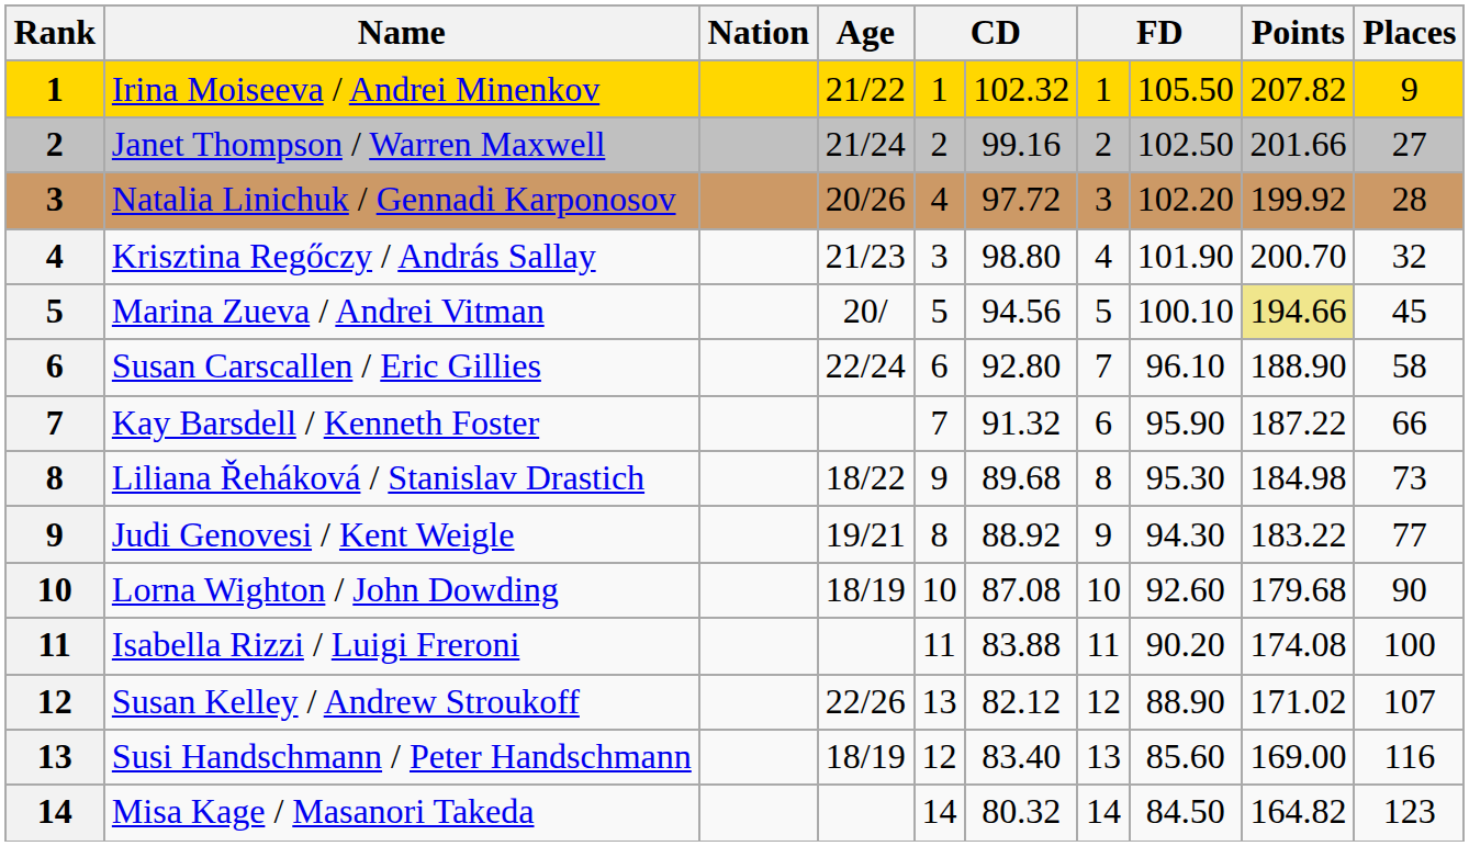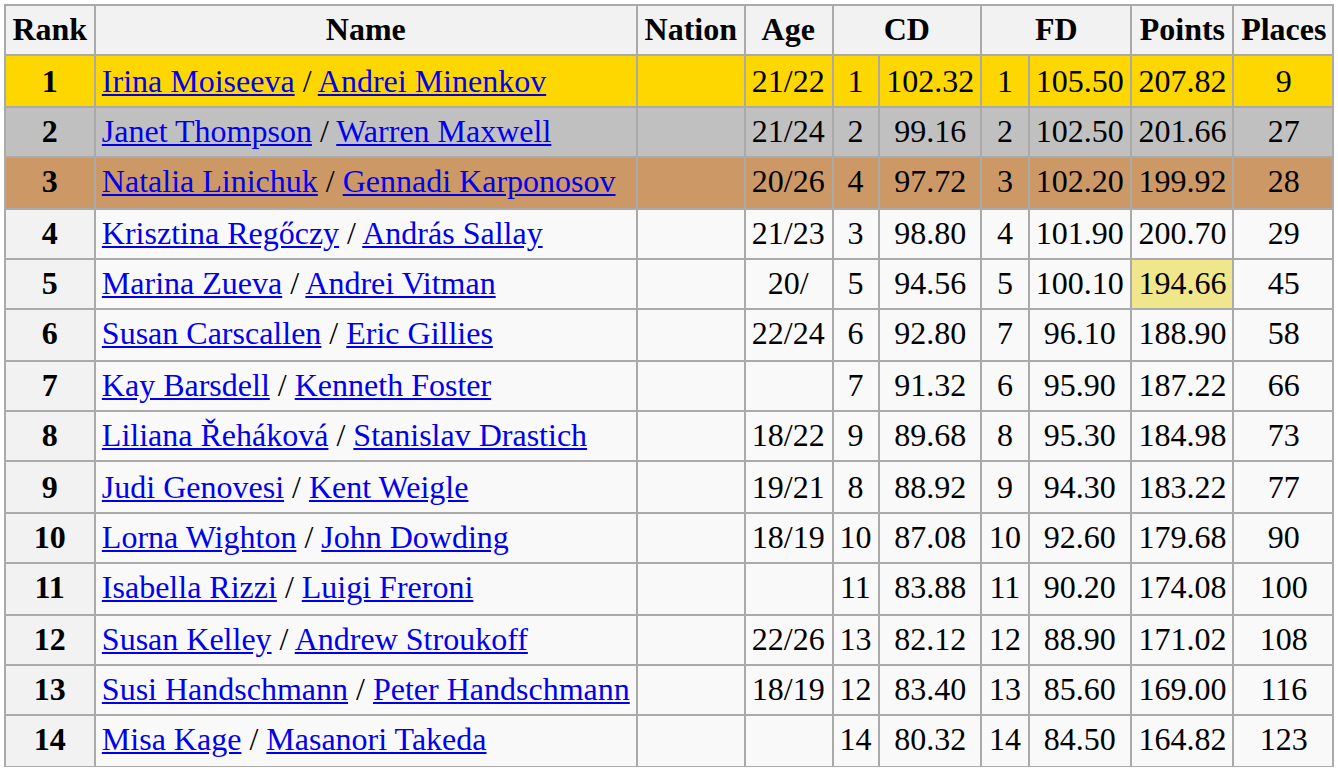 <table class="wikitable">
 <tr>
 <th>Rank</th>
 <th>Name</th>
 <th>Nation</th>
 <th>Age</th>
 <th colspan=2>CD</th>
 <th colspan=2>FD</th>
 <th>Points</th>
 <th>Places</th>
 </tr>
 <tr bgcolor=gold>
 <td align=center><strong>1</strong></td>
 <td><a href='#'>Irina Moiseeva</a> / <a href='#'>Andrei Minenkov</a></td>
 <td></td>
 <td align=center>21/22</td>
 <td align=center>1</td>
 <td align=center>102.32</td>
 <td align=center>1</td>
 <td align=center>105.50</td>
 <td align=center>207.82</td>
 <td align=center>9</td>
 </tr>
 <tr bgcolor=silver>
 <td align=center><strong>2</strong></td>
 <td><a href='#'>Janet Thompson</a> / <a href='#'>Warren Maxwell</a></td>
 <td></td>
 <td align=center>21/24</td>
 <td align=center>2</td>
 <td align=center>99.16</td>
 <td align=center>2</td>
 <td align=center>102.50</td>
 <td align=center>201.66</td>
 <td align=center>27</td>
 </tr>
 <tr bgcolor=cc9966>
 <td align=center><strong>3</strong></td>
 <td><a href='#'>Natalia Linichuk</a> / <a href='#'>Gennadi Karponosov</a></td>
 <td></td>
 <td align=center>20/26</td>
 <td align=center>4</td>
 <td align=center>97.72</td>
 <td align=center>3</td>
 <td align=center>102.20</td>
 <td align=center>199.92</td>
 <td align=center>28</td>
 </tr>
 <tr>
 <th>4</th>
 <td><a href='#'>Krisztina Regőczy</a> / <a href='#'>András Sallay</a></td>
 <td></td>
 <td align=center>21/23</td>
 <td align=center>3</td>
 <td align=center>98.80</td>
 <td align=center>4</td>
 <td align=center>101.90</td>
 <td align=center>200.70</td>
-<td align=center>32</td>
+<td align=center>29</td>
 </tr>
 <tr>
 <th>5</th>
 <td><a href='#'>Marina Zueva</a> / <a href='#'>Andrei Vitman</a></td>
 <td></td>
 <td align=center>20/</td>
 <td align=center>5</td>
 <td align=center>94.56</td>
 <td align=center>5</td>
 <td align=center>100.10</td>
 <td align=center style="background: khaki;">194.66</td>
 <td align=center>45</td>
 </tr>
 <tr>
 <th>6</th>
 <td><a href='#'>Susan Carscallen</a> / <a href='#'>Eric Gillies</a></td>
 <td></td>
 <td align=center>22/24</td>
 <td align=center>6</td>
 <td align=center>92.80</td>
 <td align=center>7</td>
 <td align=center>96.10</td>
 <td align=center>188.90</td>
 <td align=center>58</td>
 </tr>
 <tr>
 <th>7</th>
 <td><a href='#'>Kay Barsdell</a> / <a href='#'>Kenneth Foster</a></td>
 <td></td>
 <td align=center></td>
 <td align=center>7</td>
 <td align=center>91.32</td>
 <td align=center>6</td>
 <td align=center>95.90</td>
 <td align=center>187.22</td>
 <td align=center>66</td>
 </tr>
 <tr>
 <th>8</th>
 <td><a href='#'>Liliana Řeháková</a> / <a href='#'>Stanislav Drastich</a></td>
 <td></td>
 <td align=center>18/22</td>
 <td align=center>9</td>
 <td align=center>89.68</td>
 <td align=center>8</td>
 <td align=center>95.30</td>
 <td align=center>184.98</td>
 <td align=center>73</td>
 </tr>
 <tr>
 <th>9</th>
 <td><a href='#'>Judi Genovesi</a> / <a href='#'>Kent Weigle</a></td>
 <td></td>
 <td align=center>19/21</td>
 <td align=center>8</td>
 <td align=center>88.92</td>
 <td align=center>9</td>
 <td align=center>94.30</td>
 <td align=center>183.22</td>
 <td align=center>77</td>
 </tr>
 <tr>
 <th>10</th>
 <td><a href='#'>Lorna Wighton</a> / <a href='#'>John Dowding</a></td>
 <td></td>
 <td align=center>18/19</td>
 <td align=center>10</td>
 <td align=center>87.08</td>
 <td align=center>10</td>
 <td align=center>92.60</td>
 <td align=center>179.68</td>
 <td align=center>90</td>
 </tr>
 <tr>
 <th>11</th>
 <td><a href='#'>Isabella Rizzi</a> / <a href='#'>Luigi Freroni</a></td>
 <td></td>
 <td align=center></td>
 <td align=center>11</td>
 <td align=center>83.88</td>
 <td align=center>11</td>
 <td align=center>90.20</td>
 <td align=center>174.08</td>
 <td align=center>100</td>
 </tr>
 <tr>
 <th>12</th>
 <td><a href='#'>Susan Kelley</a> / <a href='#'>Andrew Stroukoff</a></td>
 <td></td>
 <td align=center>22/26</td>
 <td align=center>13</td>
 <td align=center>82.12</td>
 <td align=center>12</td>
 <td align=center>88.90</td>
 <td align=center>171.02</td>
-<td align=center>107</td>
+<td align=center>108</td>
 </tr>
 <tr>
 <th>13</th>
 <td><a href='#'>Susi Handschmann</a> / <a href='#'>Peter Handschmann</a></td>
 <td></td>
 <td align=center>18/19</td>
 <td align=center>12</td>
 <td align=center>83.40</td>
 <td align=center>13</td>
 <td align=center>85.60</td>
 <td align=center>169.00</td>
 <td align=center>116</td>
 </tr>
 <tr>
 <th>14</th>
 <td><a href='#'>Misa Kage</a> / <a href='#'>Masanori Takeda</a></td>
 <td></td>
 <td align=center></td>
 <td align=center>14</td>
 <td align=center>80.32</td>
 <td align=center>14</td>
 <td align=center>84.50</td>
 <td align=center>164.82</td>
 <td align=center>123</td>
 </tr>
 </table>
